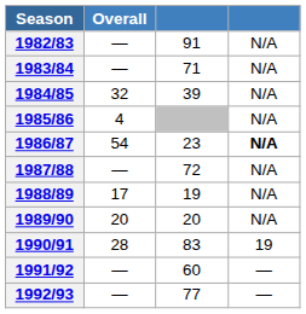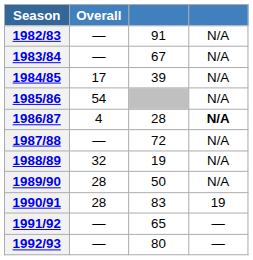 <table class="wikitable" style="font-size:86%; text-align:center; border:grey solid 1px; border-collapse:collapse; background:#ffffff;">
 <tr>
 <th style="background-color:#369; color:white; width:60px;"> Season </th>
 <th style="background-color:#4180be; color:white; width:55px;">Overall</th>
 <th style="background-color:#4180be; color:white; width:55px;"></th>
 <th style="background-color:#4180be; color:white; width:55px;"></th>
 </tr>
 <tr>
 <th scope=row align=center><a href='#'>1982/83</a></th>
 <td align=center>—</td>
 <td align=center>91</td>
 <td align=center>N/A</td>
 </tr>
 <tr>
 <th scope=row align=center><a href='#'>1983/84</a></th>
 <td align=center>—</td>
-<td align=center>71</td>
+<td align=center>67</td>
 <td align=center>N/A</td>
 </tr>
 <tr>
 <th scope=row align=center><a href='#'>1984/85</a></th>
-<td align=center>32</td>
+<td align=center>17</td>
 <td align=center>39</td>
 <td align=center>N/A</td>
 </tr>
 <tr>
 <th scope=row align=center><a href='#'>1985/86</a></th>
-<td align=center>4</td>
+<td align=center>54</td>
 <td align=center bgcolor=silver></td>
 <td align=center>N/A</td>
 </tr>
 <tr>
 <th scope=row align=center><a href='#'>1986/87</a></th>
-<td align=center>54</td>
-<td align=center>23</td>
+<td align=center>4</td>
+<td align=center>28</td>
 <td align=center><strong>N/A</strong></td>
 </tr>
 <tr>
 <th scope=row align=center><a href='#'>1987/88</a></th>
 <td align=center>—</td>
 <td align=center>72</td>
 <td align=center>N/A</td>
 </tr>
 <tr>
 <th scope=row align=center><a href='#'>1988/89</a></th>
-<td align=center>17</td>
+<td align=center>32</td>
 <td align=center>19</td>
 <td align=center>N/A</td>
 </tr>
 <tr>
 <th scope=row align=center><a href='#'>1989/90</a></th>
-<td align=center>20</td>
-<td align=center>20</td>
+<td align=center>28</td>
+<td align=center>50</td>
 <td align=center>N/A</td>
 </tr>
 <tr>
 <th scope=row align=center><a href='#'>1990/91</a></th>
 <td align=center>28</td>
 <td align=center>83</td>
 <td align=center>19</td>
 </tr>
 <tr>
 <th scope=row align=center><a href='#'>1991/92</a></th>
 <td align=center>—</td>
-<td align=center>60</td>
+<td align=center>65</td>
 <td align=center>—</td>
 </tr>
 <tr>
 <th scope=row align=center><a href='#'>1992/93</a></th>
 <td align=center>—</td>
-<td align=center>77</td>
+<td align=center>80</td>
 <td align=center>—</td>
 </tr>
 </table>
